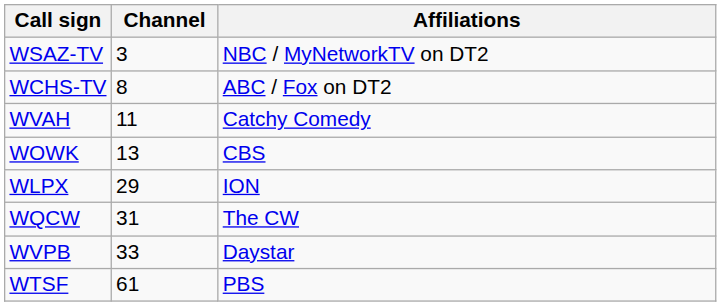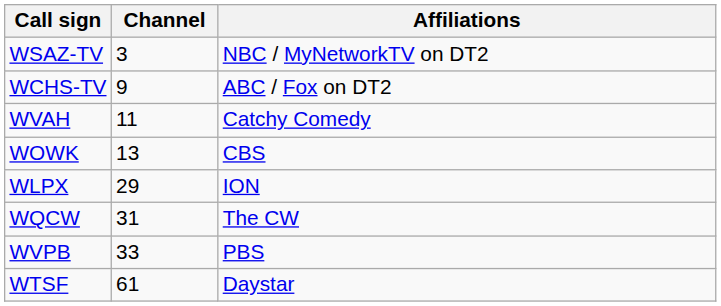 <table class="wikitable">
 <tr>
 <th>Call sign</th>
 <th>Channel</th>
 <th>Affiliations</th>
 </tr>
 <tr>
 <td style="width:15%;"><a href='#'>WSAZ-TV</a></td>
 <td style="width:15%;">3</td>
 <td style="width:70%;"><a href='#'>NBC</a> / <a href='#'>MyNetworkTV</a> on DT2</td>
 </tr>
 <tr>
 <td><a href='#'>WCHS-TV</a></td>
-<td>8</td>
+<td>9</td>
 <td><a href='#'>ABC</a> / <a href='#'>Fox</a> on DT2</td>
 </tr>
 <tr>
 <td><a href='#'>WVAH</a></td>
 <td>11</td>
 <td><a href='#'>Catchy Comedy</a></td>
 </tr>
 <tr>
 <td><a href='#'>WOWK</a></td>
 <td>13</td>
 <td><a href='#'>CBS</a></td>
 </tr>
 <tr>
 <td><a href='#'>WLPX</a></td>
 <td>29</td>
 <td><a href='#'>ION</a></td>
 </tr>
 <tr>
 <td><a href='#'>WQCW</a></td>
 <td>31</td>
 <td><a href='#'>The CW</a></td>
 </tr>
 <tr>
 <td><a href='#'>WVPB</a></td>
 <td>33</td>
-<td><a href='#'>Daystar</a></td>
+<td><a href='#'>PBS</a></td>
 </tr>
 <tr>
 <td><a href='#'>WTSF</a></td>
 <td>61</td>
-<td><a href='#'>PBS</a></td>
+<td><a href='#'>Daystar</a></td>
 </tr>
 </table>
